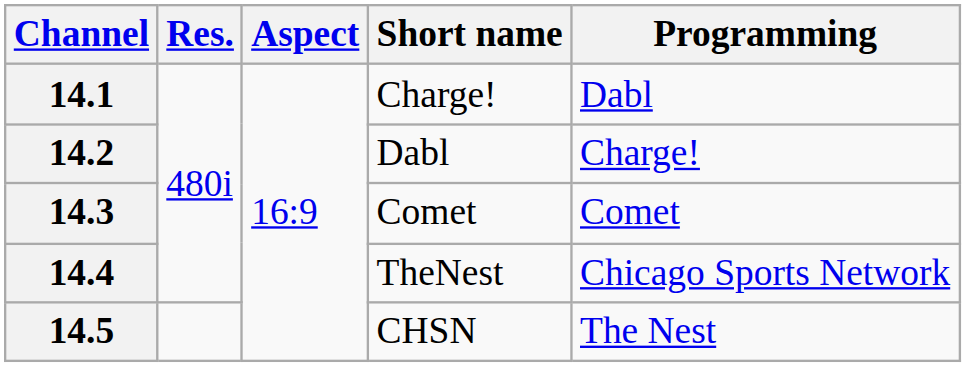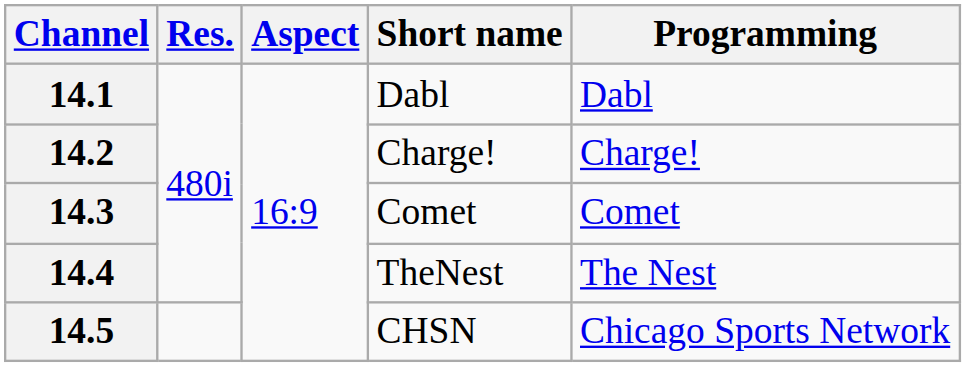 <table class="wikitable">
 <tr>
 <th scope = "col"><a href='#'>Channel</a></th>
 <th scope = "col"><a href='#'>Res.</a></th>
 <th scope = "col"><a href='#'>Aspect</a></th>
 <th scope = "col">Short name</th>
 <th scope = "col">Programming</th>
 </tr>
 <tr>
 <th scope = "row">14.1</th>
 <td rowspan=4><a href='#'>480i</a></td>
 <td rowspan=5><a href='#'>16:9</a></td>
-<td>Charge!</td>
+<td>Dabl</td>
 <td><a href='#'>Dabl</a></td>
 </tr>
 <tr>
 <th scope = "row">14.2</th>
-<td>Dabl</td>
+<td>Charge!</td>
 <td><a href='#'>Charge!</a></td>
 </tr>
 <tr>
 <th scope = "row">14.3</th>
 <td>Comet</td>
 <td><a href='#'>Comet</a></td>
 </tr>
 <tr>
 <th scope = "row">14.4</th>
 <td>TheNest</td>
-<td><a href='#'>Chicago Sports Network</a></td>
+<td><a href='#'>The Nest</a></td>
 </tr>
 <tr>
 <th scope = "row">14.5</th>
 <td></td>
 <td>CHSN</td>
-<td><a href='#'>The Nest</a></td>
+<td><a href='#'>Chicago Sports Network</a></td>
 </tr>
 </table>
